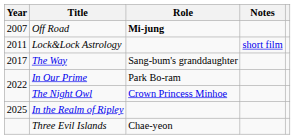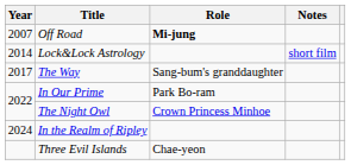 <table class="wikitable">
 <tr>
 <th>Year</th>
 <th>Title</th>
 <th>Role</th>
 <th>Notes</th>
 <th scope="col" class="unsortable"></th>
 </tr>
 <tr>
 <td>2007</td>
 <td><em>Off Road</em></td>
 <td><strong>Mi-jung</strong></td>
 <td></td>
 <td></td>
 </tr>
 <tr>
-<td>2011</td>
+<td>2014</td>
 <td><em>Lock&Lock Astrology</em></td>
 <td></td>
 <td><a href='#'>short film</a></td>
 <td></td>
 </tr>
 <tr>
 <td>2017</td>
 <td><em><a href='#'>The Way</a></em></td>
 <td>Sang-bum's granddaughter</td>
 <td></td>
 <td></td>
 </tr>
 <tr>
 <td rowspan=2>2022</td>
 <td><em><a href='#'>In Our Prime</a></em></td>
 <td>Park  Bo-ram</td>
 <td></td>
 <td></td>
 </tr>
 <tr>
 <td><em><a href='#'>The Night Owl</a></em></td>
 <td><a href='#'>Crown Princess Minhoe</a></td>
 <td></td>
 <td></td>
 </tr>
 <tr>
-<td>2025</td>
+<td>2024</td>
 <td><em><a href='#'>In the Realm of Ripley</a></em></td>
 <td></td>
 <td></td>
 <td></td>
 </tr>
 <tr>
 <td></td>
 <td><em>Three Evil Islands</em></td>
 <td>Chae-yeon</td>
 <td></td>
 <td></td>
 </tr>
 </table>
